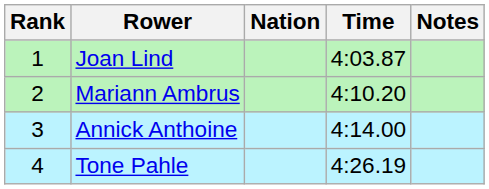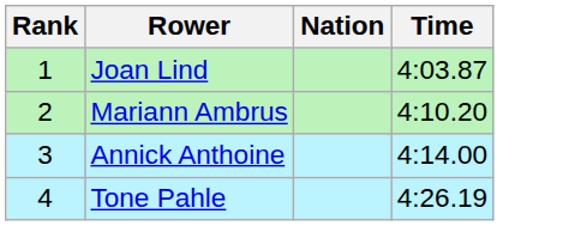 <table class="wikitable sortable" style="text-align:center">
 <tr>
 <th>Rank</th>
 <th>Rower</th>
 <th>Nation</th>
 <th>Time</th>
-<th>Notes</th>
 </tr>
 <tr bgcolor=bbf3bb>
 <td>1</td>
 <td align=left data-sort-value="Lind, Joan"><a href='#'>Joan Lind</a></td>
 <td align=left></td>
 <td>4:03.87</td>
-<td></td>
 </tr>
 <tr bgcolor=bbf3bb>
 <td>2</td>
 <td align=left data-sort-value="Ambrus, Mariann"><a href='#'>Mariann Ambrus</a></td>
 <td align=left></td>
 <td>4:10.20</td>
-<td></td>
 </tr>
 <tr bgcolor=bbf3ff>
 <td>3</td>
 <td align=left data-sort-value="Anthoine, Annick"><a href='#'>Annick Anthoine</a></td>
 <td align=left></td>
 <td>4:14.00</td>
-<td></td>
 </tr>
 <tr bgcolor=bbf3ff>
 <td>4</td>
 <td align=left data-sort-value="Pahle, Tone"><a href='#'>Tone Pahle</a></td>
 <td align=left></td>
 <td>4:26.19</td>
-<td></td>
 </tr>
 </table>
